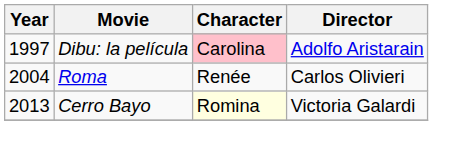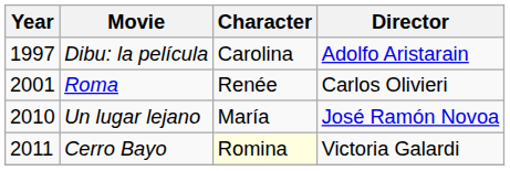 <table class="wikitable" style="font-size: 90%;">
 <tr>
 <th>Year</th>
 <th>Movie</th>
 <th>Character</th>
 <th>Director</th>
 </tr>
 <tr>
 <td>1997</td>
 <td><em>Dibu: la película</em></td>
-<td style="background: pink;">Carolina</td>
+<td>Carolina</td>
 <td><a href='#'>Adolfo Aristarain</a></td>
 </tr>
 <tr>
-<td>2004</td>
+<td>2001</td>
 <td><em><a href='#'>Roma</a></em></td>
 <td>Renée</td>
 <td>Carlos Olivieri</td>
 </tr>
 <tr>
-<td>2013</td>
+<td>2010</td>
+<td><em>Un lugar lejano</em></td>
+<td>María</td>
+<td><a href='#'>José Ramón Novoa</a></td>
+</tr>
+<tr>
+<td>2011</td>
 <td><em>Cerro Bayo</em></td>
 <td style="background: lightyellow;">Romina</td>
 <td>Victoria Galardi</td>
 </tr>
 <tr>
 </tr>
 </table>
